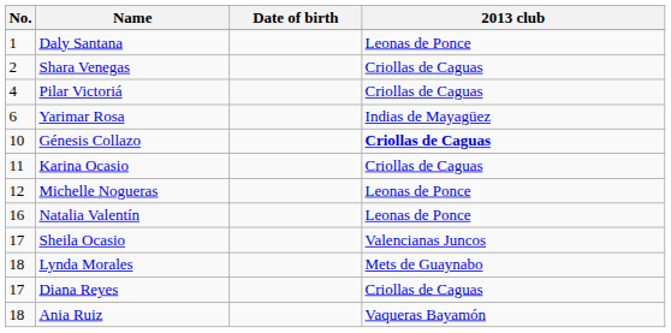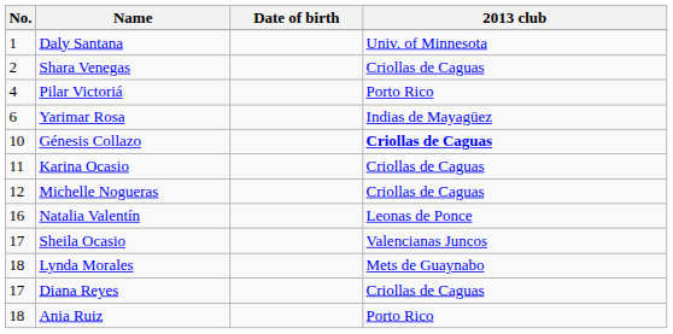 <table class=wikitable sortable style=font-size:100%; text-align:center;>
 <tr>
 <th>No.</th>
 <th style=width:12em>Name</th>
 <th style=width:8em>Date of birth</th>
 <th style=width:19em>2013 club</th>
 </tr>
 <tr>
 </tr>
 <tr ||>
 </tr>
 <tr>
 <td>1</td>
 <td><a href='#'>Daly Santana</a></td>
 <td></td>
-<td> <a href='#'>Leonas de Ponce</a></td>
+<td> <a href='#'>Univ. of Minnesota</a></td>
 </tr>
 <tr>
 <td>2</td>
 <td><a href='#'>Shara Venegas</a></td>
 <td></td>
 <td> <a href='#'>Criollas de Caguas</a></td>
 </tr>
 <tr>
 <td>4</td>
 <td><a href='#'>Pilar Victoriá</a></td>
 <td></td>
-<td> <a href='#'>Criollas de Caguas</a></td>
+<td> <a href='#'>Porto Rico</a></td>
 </tr>
 <tr>
 <td>6</td>
 <td><a href='#'>Yarimar Rosa </a></td>
 <td></td>
 <td> <a href='#'>Indias de Mayagüez</a></td>
 </tr>
 <tr>
 <td>10</td>
 <td><a href='#'>Génesis Collazo</a></td>
 <td></td>
 <td><strong> <a href='#'>Criollas de Caguas</a></strong></td>
 </tr>
 <tr>
 <td>11</td>
 <td><a href='#'>Karina Ocasio</a></td>
 <td></td>
 <td> <a href='#'>Criollas de Caguas</a></td>
 </tr>
 <tr>
 <td>12</td>
 <td><a href='#'>Michelle Nogueras</a></td>
 <td></td>
-<td> <a href='#'>Leonas de Ponce</a></td>
+<td> <a href='#'>Criollas de Caguas</a></td>
 </tr>
 <tr>
 <td>16</td>
 <td><a href='#'>Natalia Valentín</a></td>
 <td></td>
 <td> <a href='#'>Leonas de Ponce</a></td>
 </tr>
 <tr>
 <td>17</td>
 <td><a href='#'>Sheila Ocasio</a></td>
 <td></td>
 <td> <a href='#'>Valencianas Juncos</a></td>
 </tr>
 <tr>
 <td>18</td>
 <td><a href='#'>Lynda Morales</a></td>
 <td></td>
 <td> <a href='#'>Mets de Guaynabo</a></td>
 </tr>
 <tr>
 <td>17</td>
 <td><a href='#'>Diana Reyes</a></td>
 <td></td>
 <td> <a href='#'>Criollas de Caguas</a></td>
 </tr>
 <tr>
 <td>18</td>
 <td><a href='#'>Ania Ruiz</a></td>
 <td></td>
-<td> <a href='#'>Vaqueras Bayamón</a></td>
+<td> <a href='#'>Porto Rico</a></td>
 </tr>
 </table>
